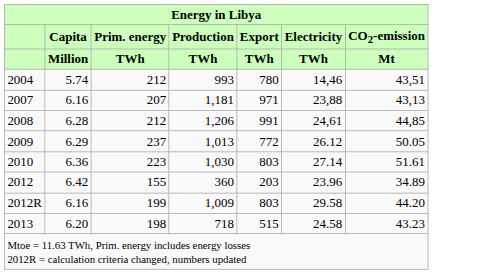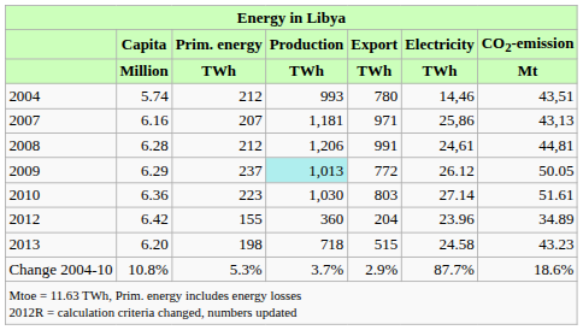 <table class="wikitable">
 <tr>
 <th colspan="7" align="center" style="background-color: #cfb;">Energy in Libya</th>
 </tr>
 <tr>
 <th style="background-color: #cfb;"></th>
 <th style="background-color: #cfb;">Capita</th>
 <th style="background-color: #cfb;">Prim. energy</th>
 <th style="background-color: #cfb;">Production</th>
 <th style="background-color: #cfb;">Export</th>
 <th style="background-color: #cfb;">Electricity</th>
 <th style="background-color: #cfb;">CO<sub>2</sub>-emission</th>
 </tr>
 <tr ---->
 <th style="background-color: #cfb;"></th>
 <th style="background-color: #cfb;">Million</th>
 <th style="background-color: #cfb;">TWh</th>
 <th style="background-color: #cfb;">TWh</th>
 <th style="background-color: #cfb;">TWh</th>
 <th style="background-color: #cfb;">TWh</th>
 <th style="background-color: #cfb;">Mt</th>
 </tr>
 <tr ---->
 <td align="left">2004</td>
 <td align="right">5.74</td>
 <td align="right">212</td>
 <td align="right">993</td>
 <td align="right">780</td>
 <td align="right">14,46</td>
 <td align="right">43,51</td>
 </tr>
 <tr ---->
 <td align="left">2007</td>
 <td align="right">6.16</td>
 <td align="right">207</td>
 <td align="right">1,181</td>
 <td align="right">971</td>
-<td align="right">23,88</td>
+<td align="right">25,86</td>
 <td align="right">43,13</td>
 </tr>
 <tr ---->
 <td align="left">2008</td>
 <td align="right">6.28</td>
 <td align="right">212</td>
 <td align="right">1,206</td>
 <td align="right">991</td>
 <td align="right">24,61</td>
-<td align="right">44,85</td>
+<td align="right">44,81</td>
 </tr>
 <tr ---->
 <td align="left">2009</td>
 <td align="right">6.29</td>
 <td align="right">237</td>
-<td align="right">1,013</td>
+<td align="right" style="background: paleturquoise;">1,013</td>
 <td align="right">772</td>
 <td align="right">26.12</td>
 <td align="right">50.05</td>
 </tr>
 <tr ---->
 <td align="left">2010</td>
 <td align="right">6.36</td>
 <td align="right">223</td>
 <td align="right">1,030</td>
 <td align="right">803</td>
 <td align="right">27.14</td>
 <td align="right">51.61</td>
 </tr>
 <tr ---->
 <td align="left">2012</td>
 <td align="right">6.42</td>
 <td align="right">155</td>
 <td align="right">360</td>
-<td align="right">203</td>
+<td align="right">204</td>
 <td align="right">23.96</td>
 <td align="right">34.89</td>
-</tr>
-<tr ---->
-<td align="left">2012R</td>
-<td align="right">6.16</td>
-<td align="right">199</td>
-<td align="right">1,009</td>
-<td align="right">803</td>
-<td align="right">29.58</td>
-<td align="right">44.20</td>
 </tr>
 <tr ---->
 <td align="left">2013</td>
 <td align="right">6.20</td>
 <td align="right">198</td>
 <td align="right">718</td>
 <td align="right">515</td>
 <td align="right">24.58</td>
 <td align="right">43.23</td>
 </tr>
 <tr ---->
+<td align="left">Change 2004-10</td>
+<td align="right">10.8%</td>
+<td align="right">5.3%</td>
+<td align="right">3.7%</td>
+<td align="right">2.9%</td>
+<td align="right">87.7%</td>
+<td align="right">18.6%</td>
+</tr>
+<tr ---->
 <td align="left" colspan=7><small> Mtoe = 11.63 TWh, Prim. energy includes energy losses</small><br><small>2012R =  calculation criteria changed, numbers updated </small></td>
 </tr>
 </table>
